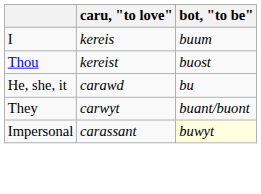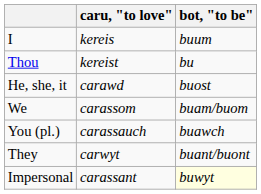 <table class="wikitable">
 <tr>
 <th></th>
 <th>caru, "to love"</th>
 <th>bot, "to be"</th>
 </tr>
 <tr>
 <td>I</td>
 <td><em>kereis</em></td>
 <td><em>buum</em></td>
 </tr>
 <tr>
 <td><a href='#'>Thou</a></td>
 <td><em>kereist</em></td>
-<td><em>buost</em></td>
+<td><em>bu</em></td>
 </tr>
 <tr>
 <td>He, she, it</td>
 <td><em>carawd</em></td>
-<td><em>bu</em></td>
+<td><em>buost</em></td>
+</tr>
+<tr>
+<td>We</td>
+<td><em>carassom</em></td>
+<td><em>buam/buom</em></td>
+</tr>
+<tr>
+<td>You (pl.)</td>
+<td><em>carassauch</em></td>
+<td><em>buawch</em></td>
 </tr>
 <tr>
 <td>They</td>
 <td><em>carwyt</em></td>
 <td><em>buant/buont</em></td>
 </tr>
 <tr>
 <td>Impersonal</td>
 <td><em>carassant</em></td>
 <td style="background: lightyellow;"><em>buwyt</em></td>
 </tr>
 </table>
